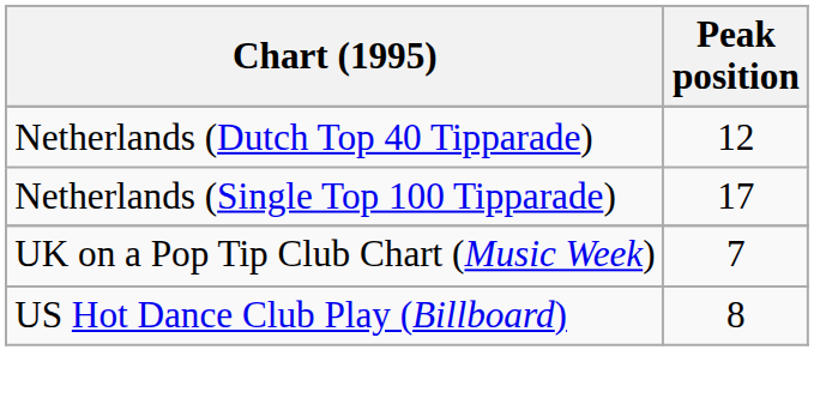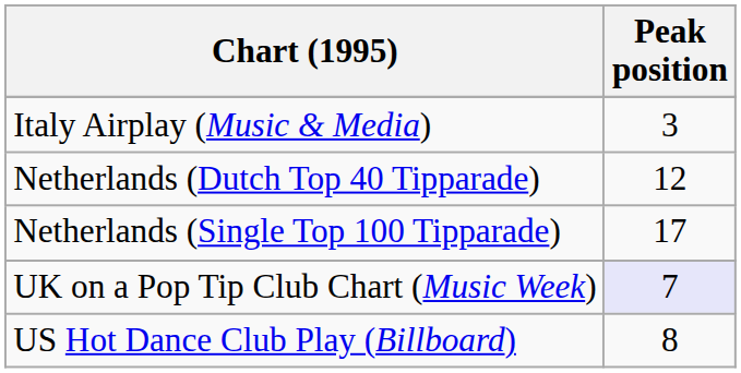 <table class="wikitable sortable">
 <tr>
 <th>Chart (1995)</th>
 <th>Peak<br>position</th>
 </tr>
 <tr>
 </tr>
 <tr>
 </tr>
 <tr>
+</tr>
+<tr>
+<td>Italy Airplay (<em><a href='#'>Music & Media</a></em>)</td>
+<td align="center">3</td>
 </tr>
 <tr>
 <td>Netherlands (<a href='#'>Dutch Top 40 Tipparade</a>)</td>
 <td align="center">12</td>
 </tr>
 <tr>
 <td>Netherlands (<a href='#'>Single Top 100 Tipparade</a>)</td>
 <td align="center">17</td>
 </tr>
 <tr>
 </tr>
 <tr>
 </tr>
 <tr>
 </tr>
 <tr>
 <td>UK on a Pop Tip Club Chart (<em><a href='#'>Music Week</a></em>)</td>
-<td align="center">7</td>
+<td align="center" style="background: lavender;">7</td>
 </tr>
 <tr>
 <td>US <a href='#'>Hot Dance Club Play (<em>Billboard</em>)</a></td>
 <td align="center">8</td>
 </tr>
 </table>
